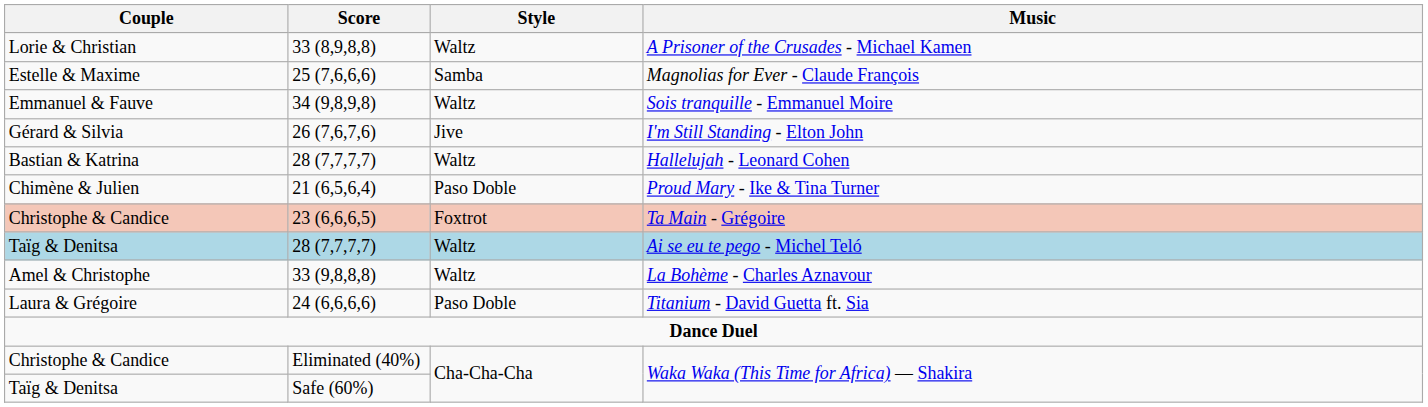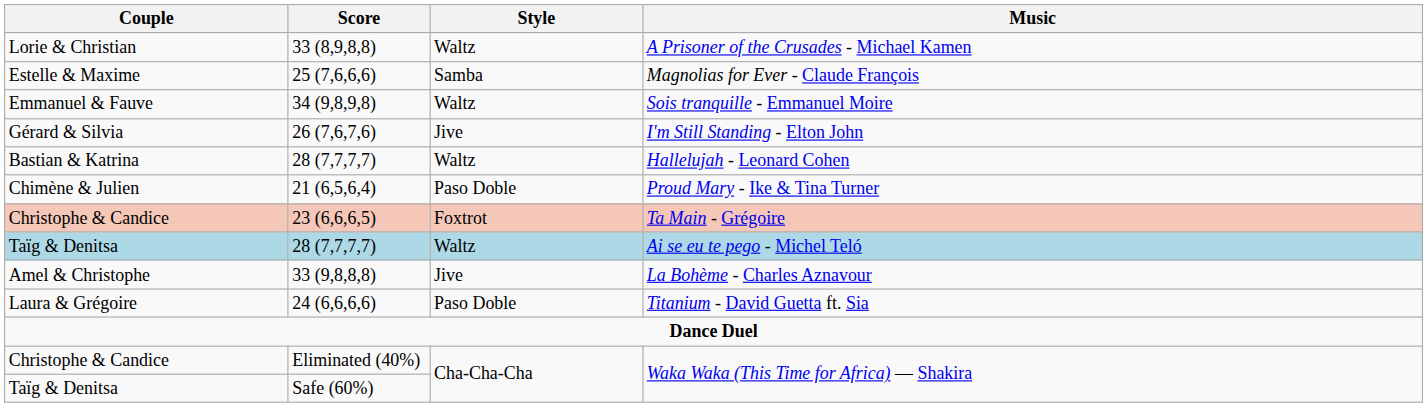 <table class="wikitable" style="width:80%;">
 <tr>
 <th style="width:20%;">Couple</th>
 <th style="width:10%;">Score</th>
 <th style="width:15%;">Style</th>
 <th style="width:60%;">Music</th>
 </tr>
 <tr>
 <td>Lorie & Christian</td>
 <td>33 (8,9,8,8)</td>
 <td>Waltz</td>
 <td><em><a href='#'>A Prisoner of the Crusades</a></em> - <a href='#'>Michael Kamen</a></td>
 </tr>
 <tr>
 <td>Estelle & Maxime</td>
 <td>25 (7,6,6,6)</td>
 <td>Samba</td>
 <td><em>Magnolias for Ever</em> - <a href='#'>Claude François</a></td>
 </tr>
 <tr>
 <td>Emmanuel & Fauve</td>
 <td>34 (9,8,9,8)</td>
 <td>Waltz</td>
 <td><em><a href='#'>Sois tranquille</a></em> - <a href='#'>Emmanuel Moire</a></td>
 </tr>
 <tr>
 <td>Gérard & Silvia</td>
 <td>26 (7,6,7,6)</td>
 <td>Jive</td>
 <td><em><a href='#'>I'm Still Standing</a></em> - <a href='#'>Elton John</a></td>
 </tr>
 <tr>
 <td>Bastian & Katrina</td>
 <td>28 (7,7,7,7)</td>
 <td>Waltz</td>
 <td><em><a href='#'>Hallelujah</a></em> - <a href='#'>Leonard Cohen</a></td>
 </tr>
 <tr>
 <td>Chimène & Julien</td>
 <td>21 (6,5,6,4)</td>
 <td>Paso Doble</td>
 <td><em><a href='#'>Proud Mary</a></em> - <a href='#'>Ike & Tina Turner</a></td>
 </tr>
 <tr>
 <td style="background:#f4c7b8;">Christophe & Candice</td>
 <td style="background:#f4c7b8;">23 (6,6,6,5)</td>
 <td style="background:#f4c7b8;">Foxtrot</td>
 <td style="background:#f4c7b8;"><em><a href='#'>Ta Main</a></em> - <a href='#'>Grégoire</a></td>
 </tr>
 <tr style="background:lightblue;">
 <td>Taïg & Denitsa</td>
 <td>28 (7,7,7,7)</td>
 <td>Waltz</td>
 <td><em><a href='#'>Ai se eu te pego</a></em> - <a href='#'>Michel Teló</a></td>
 </tr>
 <tr>
 <td>Amel & Christophe</td>
 <td>33 (9,8,8,8)</td>
-<td>Waltz</td>
+<td>Jive</td>
 <td><em><a href='#'>La Bohème</a></em> - <a href='#'>Charles Aznavour</a></td>
 </tr>
 <tr>
 <td>Laura & Grégoire</td>
 <td>24 (6,6,6,6)</td>
 <td>Paso Doble</td>
 <td><em><a href='#'>Titanium</a></em> - <a href='#'>David Guetta</a> ft. <a href='#'>Sia</a></td>
 </tr>
 <tr>
 <td colspan=5 style="text-align:center;"><strong>Dance Duel</strong></td>
 </tr>
 <tr>
 <td>Christophe & Candice</td>
 <td>Eliminated (40%)</td>
 <td rowspan=2>Cha-Cha-Cha</td>
 <td rowspan=2><em><a href='#'>Waka Waka (This Time for Africa)</a></em> — <a href='#'>Shakira</a></td>
 </tr>
 <tr>
 <td>Taïg & Denitsa</td>
 <td>Safe (60%)</td>
 </tr>
 </table>
